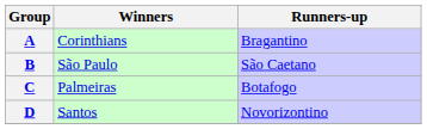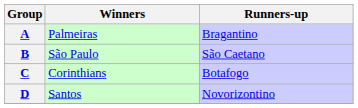 <table class="wikitable">
 <tr>
 <th>Group</th>
 <th width=190>Winners</th>
 <th width=190>Runners-up</th>
 </tr>
 <tr>
 <th><a href='#'>A</a></th>
-<td bgcolor=#ccffcc><a href='#'>Corinthians</a></td>
+<td bgcolor=#ccffcc><a href='#'>Palmeiras</a></td>
 <td bgcolor=#ccccff><a href='#'>Bragantino</a></td>
 </tr>
 <tr>
 <th><a href='#'>B</a></th>
 <td bgcolor=#ccffcc><a href='#'>São Paulo</a></td>
 <td bgcolor=#ccccff><a href='#'>São Caetano</a></td>
 </tr>
 <tr>
 <th><a href='#'>C</a></th>
-<td bgcolor=#ccffcc><a href='#'>Palmeiras</a></td>
+<td bgcolor=#ccffcc><a href='#'>Corinthians</a></td>
 <td bgcolor=#ccccff><a href='#'>Botafogo</a></td>
 </tr>
 <tr>
 <th><a href='#'>D</a></th>
 <td bgcolor=#ccffcc><a href='#'>Santos</a></td>
 <td bgcolor=#ccccff><a href='#'>Novorizontino</a></td>
 </tr>
 <tr>
 </tr>
 </table>
